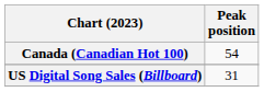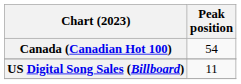 <table class="wikitable sortable plainrowheaders" style="text-align:center">
 <tr>
 <th scope="col">Chart (2023)</th>
 <th scope="col">Peak<br>position</th>
 </tr>
 <tr>
 <th scope="row">Canada (<a href='#'>Canadian Hot 100</a>)</th>
 <td>54</td>
 </tr>
 <tr>
 </tr>
 <tr>
 <th scope="row">US <a href='#'>Digital Song Sales</a> (<em><a href='#'>Billboard</a></em>)</th>
-<td>31</td>
+<td>11</td>
 </tr>
 <tr>
 </tr>
 </table>
